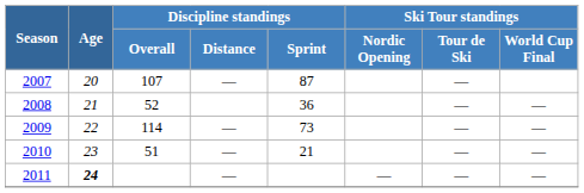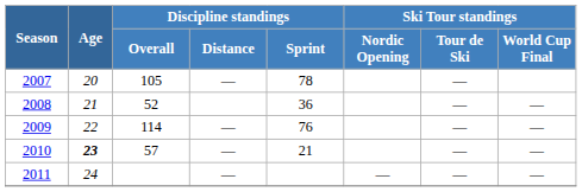 <table class="wikitable" style="font-size:95%; text-align:center; border:grey solid 1px; border-collapse:collapse; background:#ffffff;">
 <tr>
 <th style="background-color:#369; color:white; width:60px;" rowspan="2"> Season </th>
 <th style="background-color:#369; color:white; width:40px;" rowspan="2"> Age </th>
 <th style="background-color:#4180be; color:white;" colspan="3">Discipline standings</th>
 <th style="background-color:#4180be; color:white;" colspan="3">Ski Tour standings</th>
 </tr>
 <tr>
 <th style="background-color:#4180be; color:white; width:75px;">Overall</th>
 <th style="background-color:#4180be; color:white; width:75px;">Distance</th>
 <th style="background-color:#4180be; color:white; width:75px;">Sprint</th>
 <th style="background-color:#4180be; color:white; width:75px;">Nordic<br>Opening</th>
 <th style="background-color:#4180be; color:white; width:75px;">Tour de<br>Ski</th>
 <th style="background-color:#4180be; color:white; width:75px;">World Cup<br>Final</th>
 </tr>
 <tr>
 <td><a href='#'>2007</a></td>
 <td><em>20</em></td>
-<td>107</td>
+<td>105</td>
 <td>—</td>
-<td>87</td>
+<td>78</td>
 <td></td>
 <td>—</td>
 <td></td>
 </tr>
 <tr>
 <td><a href='#'>2008</a></td>
 <td><em>21</em></td>
 <td>52</td>
 <td></td>
 <td>36</td>
 <td></td>
 <td>—</td>
 <td>—</td>
 </tr>
 <tr>
 <td><a href='#'>2009</a></td>
 <td><em>22</em></td>
 <td>114</td>
 <td>—</td>
-<td>73</td>
+<td>76</td>
 <td></td>
 <td>—</td>
 <td>—</td>
 </tr>
 <tr>
 <td><a href='#'>2010</a></td>
-<td><em>23</em></td>
-<td>51</td>
+<td><strong><em>23</em></strong></td>
+<td>57</td>
 <td>—</td>
 <td>21</td>
 <td></td>
 <td>—</td>
 <td>—</td>
 </tr>
 <tr>
 <td><a href='#'>2011</a></td>
-<td><strong><em>24</em></strong></td>
+<td><em>24</em></td>
 <td></td>
 <td>—</td>
 <td></td>
 <td>—</td>
 <td>—</td>
 <td>—</td>
 </tr>
 <tr>
 </tr>
 </table>
